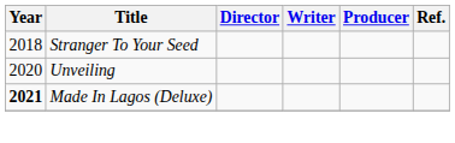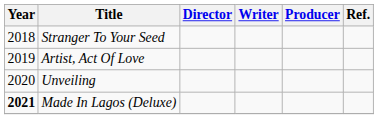 <table class="wikitable">
 <tr>
 <th>Year</th>
 <th>Title</th>
 <th><a href='#'>Director</a></th>
 <th><a href='#'>Writer</a></th>
 <th><a href='#'>Producer</a></th>
 <th>Ref.</th>
 </tr>
 <tr>
 <td>2018</td>
 <td><em>Stranger To Your Seed</em></td>
+<td></td>
+<td></td>
+<td></td>
+<td></td>
+</tr>
+<tr>
+<td>2019</td>
+<td><em>Artist, Act Of Love</em></td>
 <td></td>
 <td></td>
 <td></td>
 <td></td>
 </tr>
 <tr>
 <td>2020</td>
 <td><em>Unveiling</em></td>
 <td></td>
 <td></td>
 <td></td>
 <td></td>
 </tr>
 <tr>
 <td><strong>2021</strong></td>
 <td><em>Made In Lagos (Deluxe)</em></td>
 <td></td>
 <td></td>
 <td></td>
 <td></td>
 </tr>
 <tr>
 </tr>
 </table>
